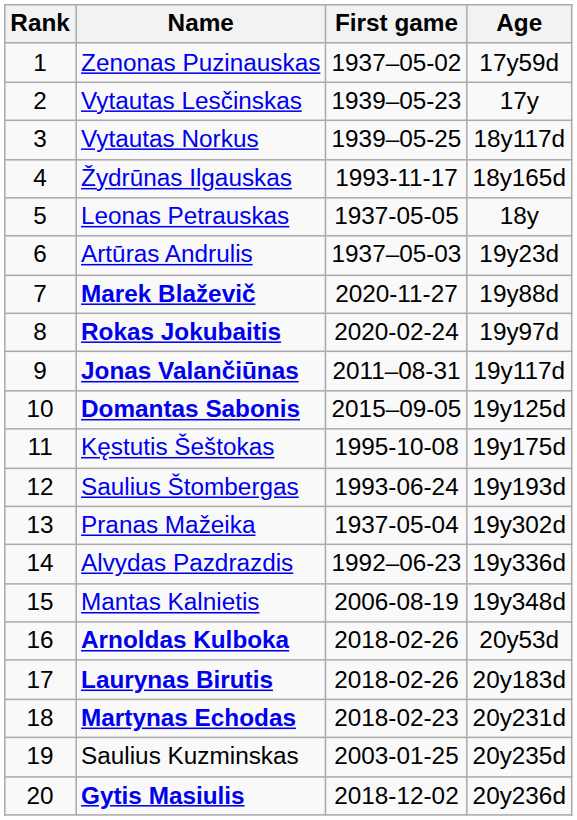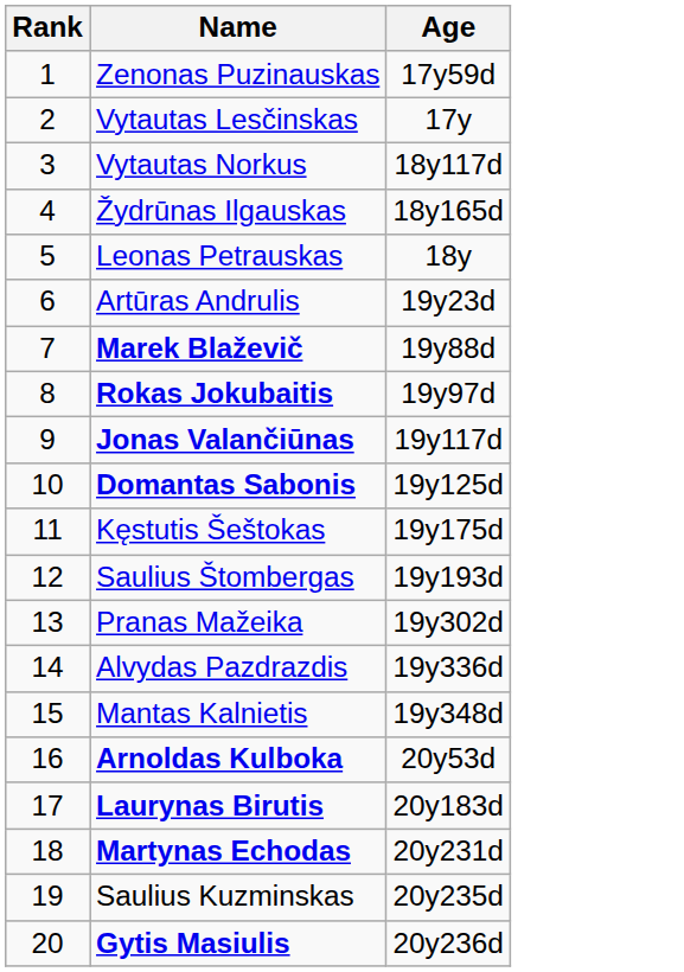 <table class="wikitable sortable" style="text-align: center;">
 <tr>
 <th>Rank</th>
 <th class="unsortable">Name</th>
-<th class="unsortable">First game</th>
 <th>Age</th>
 </tr>
 <tr>
 <td>1</td>
 <td style="text-align: left;"><a href='#'>Zenonas Puzinauskas</a></td>
-<td>1937–05-02</td>
 <td>17y59d</td>
 </tr>
 <tr>
 <td>2</td>
 <td style="text-align: left;"><a href='#'>Vytautas Lesčinskas</a></td>
-<td>1939–05-23</td>
 <td>17y</td>
 </tr>
 <tr>
 <td>3</td>
 <td style="text-align: left;"><a href='#'>Vytautas Norkus</a></td>
-<td>1939–05-25</td>
 <td>18y117d</td>
 </tr>
 <tr>
 <td>4</td>
 <td style="text-align: left;"><a href='#'>Žydrūnas Ilgauskas</a></td>
-<td>1993-11-17</td>
 <td>18y165d</td>
 </tr>
 <tr>
 <td>5</td>
 <td style="text-align: left;"><a href='#'>Leonas Petrauskas</a></td>
-<td>1937-05-05</td>
 <td>18y</td>
 </tr>
 <tr>
 <td>6</td>
 <td style="text-align: left;"><a href='#'>Artūras Andrulis</a></td>
-<td>1937–05-03</td>
 <td>19y23d</td>
 </tr>
 <tr>
 <td>7</td>
 <td style="text-align: left;"><strong><a href='#'>Marek Blaževič</a></strong></td>
-<td>2020-11-27</td>
 <td>19y88d</td>
 </tr>
 <tr>
 <td>8</td>
 <td style="text-align: left;"><strong><a href='#'>Rokas Jokubaitis</a></strong></td>
-<td>2020-02-24</td>
 <td>19y97d</td>
 </tr>
 <tr>
 <td>9</td>
 <td style="text-align: left;"><strong><a href='#'>Jonas Valančiūnas</a></strong></td>
-<td>2011–08-31</td>
 <td>19y117d</td>
 </tr>
 <tr>
 <td>10</td>
 <td style="text-align: left;"><strong><a href='#'>Domantas Sabonis</a></strong></td>
-<td>2015–09-05</td>
 <td>19y125d</td>
 </tr>
 <tr>
 <td>11</td>
 <td style="text-align: left;"><a href='#'>Kęstutis Šeštokas</a></td>
-<td>1995-10-08</td>
 <td>19y175d</td>
 </tr>
 <tr>
 <td>12</td>
 <td style="text-align: left;"><a href='#'>Saulius Štombergas</a></td>
-<td>1993-06-24</td>
 <td>19y193d</td>
 </tr>
 <tr>
 <td>13</td>
 <td style="text-align: left;"><a href='#'>Pranas Mažeika</a></td>
-<td>1937-05-04</td>
 <td>19y302d</td>
 </tr>
 <tr>
 <td>14</td>
 <td style="text-align: left;"><a href='#'>Alvydas Pazdrazdis</a></td>
-<td>1992–06-23</td>
 <td>19y336d</td>
 </tr>
 <tr>
 <td>15</td>
 <td style="text-align: left;"><a href='#'>Mantas Kalnietis</a></td>
-<td>2006-08-19</td>
 <td>19y348d</td>
 </tr>
 <tr>
 <td>16</td>
 <td style="text-align: left;"><strong><a href='#'>Arnoldas Kulboka</a></strong></td>
-<td>2018-02-26</td>
 <td>20y53d</td>
 </tr>
 <tr>
 <td>17</td>
 <td style="text-align: left;"><strong><a href='#'>Laurynas Birutis</a></strong></td>
-<td>2018-02-26</td>
 <td>20y183d</td>
 </tr>
 <tr>
 <td>18</td>
 <td style="text-align: left;"><strong><a href='#'>Martynas Echodas</a></strong></td>
-<td>2018-02-23</td>
 <td>20y231d</td>
 </tr>
 <tr>
 <td>19</td>
 <td style="text-align: left;">Saulius Kuzminskas</td>
-<td>2003-01-25</td>
 <td>20y235d</td>
 </tr>
 <tr>
 <td>20</td>
 <td style="text-align: left;"><strong><a href='#'>Gytis Masiulis</a></strong></td>
-<td>2018-12-02</td>
 <td>20y236d</td>
 </tr>
 </table>
